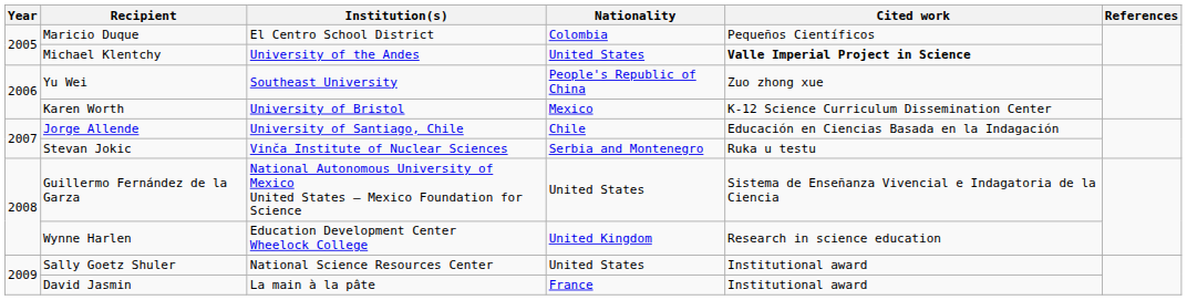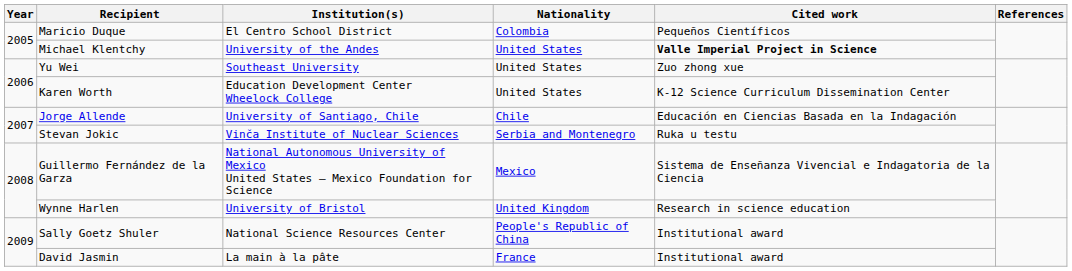 <table class="wikitable">
 <tr>
 <th>Year</th>
 <th>Recipient</th>
 <th>Institution(s)</th>
 <th>Nationality</th>
 <th>Cited work</th>
 <th>References</th>
 </tr>
 <tr>
 <td rowspan=2>2005</td>
 <td>Maricio Duque</td>
 <td>El Centro School District</td>
 <td><a href='#'>Colombia</a></td>
 <td>Pequeños Científicos</td>
 <td rowspan=2 align=center></td>
 </tr>
 <tr>
 <td>Michael Klentchy</td>
 <td><a href='#'>University of the Andes</a></td>
 <td><a href='#'>United States</a></td>
 <td><strong>Valle Imperial Project in Science</strong></td>
 </tr>
 <tr>
 <td rowspan=2>2006</td>
 <td>Yu Wei</td>
 <td><a href='#'>Southeast University</a></td>
-<td><a href='#'>People's Republic of China</a></td>
+<td>United States</td>
 <td>Zuo zhong xue</td>
 <td rowspan=2 align=center></td>
 </tr>
 <tr>
 <td>Karen Worth</td>
-<td><a href='#'>University of Bristol</a></td>
-<td><a href='#'>Mexico</a></td>
+<td>Education Development Center<br><a href='#'>Wheelock College</a></td>
+<td>United States</td>
 <td>K-12 Science Curriculum Dissemination Center</td>
 </tr>
 <tr>
 <td rowspan=2>2007</td>
 <td><a href='#'>Jorge Allende</a></td>
 <td><a href='#'>University of Santiago, Chile</a></td>
 <td><a href='#'>Chile</a></td>
 <td>Educación en Ciencias Basada en la Indagación</td>
 <td rowspan=2 align=center></td>
 </tr>
 <tr>
 <td>Stevan Jokic</td>
 <td><a href='#'>Vinča Institute of Nuclear Sciences</a></td>
 <td><a href='#'>Serbia and Montenegro</a></td>
 <td>Ruka u testu</td>
 </tr>
 <tr>
 <td rowspan=2>2008</td>
 <td>Guillermo Fernández de la Garza</td>
 <td><a href='#'>National Autonomous University of Mexico</a><br>United States – Mexico Foundation for Science</td>
-<td>United States</td>
+<td><a href='#'>Mexico</a></td>
 <td>Sistema de Enseñanza Vivencial e Indagatoria de la Ciencia</td>
 <td rowspan=2 align=center></td>
 </tr>
 <tr>
 <td>Wynne Harlen</td>
-<td>Education Development Center<br><a href='#'>Wheelock College</a></td>
+<td><a href='#'>University of Bristol</a></td>
 <td><a href='#'>United Kingdom</a></td>
 <td>Research in science education</td>
 </tr>
 <tr>
 <td rowspan=2>2009</td>
 <td>Sally Goetz Shuler</td>
 <td>National Science Resources Center</td>
-<td>United States</td>
+<td><a href='#'>People's Republic of China</a></td>
 <td>Institutional award</td>
 <td rowspan=2 align=center></td>
 </tr>
 <tr>
 <td>David Jasmin</td>
 <td>La main à la pâte</td>
 <td><a href='#'>France</a></td>
 <td>Institutional award</td>
 </tr>
 </table>
